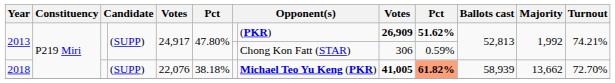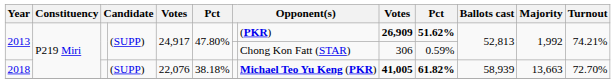 <table class="wikitable" style="margin:0.5em ; font-size:95%">
 <tr>
 <th>Year</th>
 <th>Constituency</th>
 <th colspan=2>Candidate</th>
 <th>Votes</th>
 <th>Pct</th>
 <th colspan=2>Opponent(s)</th>
 <th>Votes</th>
 <th>Pct</th>
 <th>Ballots cast</th>
 <th>Majority</th>
 <th>Turnout</th>
 </tr>
 <tr>
 <td rowspan="2"><a href='#'>2013</a></td>
 <td rowspan="3">P219 <a href='#'>Miri</a></td>
 <td rowspan="2" ></td>
 <td rowspan="2"> (<a href='#'>SUPP</a>)</td>
 <td rowspan="2" style="text-align:right;">24,917</td>
 <td rowspan="2" style="text-align:right;">47.80%</td>
 <td></td>
 <td> (<a href='#'><strong>PKR</strong></a>)</td>
 <td style="text-align:right;"><strong>26,909</strong></td>
 <td style="text-align:right;"><strong>51.62%</strong></td>
 <td rowspan="2" style="text-align:right;">52,813</td>
 <td rowspan="2" style="text-align:right;">1,992</td>
 <td rowspan="2" style="text-align:right;">74.21%</td>
 </tr>
 <tr>
 <td></td>
 <td>Chong Kon Fatt (<a href='#'>STAR</a>)</td>
 <td style="text-align:right;">306</td>
 <td style="text-align:right;">0.59%</td>
 </tr>
 <tr>
 <td><a href='#'>2018</a></td>
 <td></td>
 <td> (<a href='#'>SUPP</a>)</td>
 <td style="text-align:right;">22,076</td>
 <td style="text-align:right;">38.18%</td>
 <td></td>
 <td><strong><a href='#'>Michael Teo Yu Keng</a></strong> (<a href='#'><strong>PKR</strong></a>)</td>
 <td style="text-align:right;"><strong>41,005</strong></td>
-<td style="background: lightsalmon; text-align:right;"><strong>61.82%</strong></td>
+<td style="text-align:right;"><strong>61.82%</strong></td>
 <td style="text-align:right;">58,939</td>
-<td style="text-align:right;">13,662</td>
+<td style="text-align:right;">13,663</td>
 <td style="text-align:right;">72.70%</td>
 </tr>
 <tr>
 </tr>
 </table>
